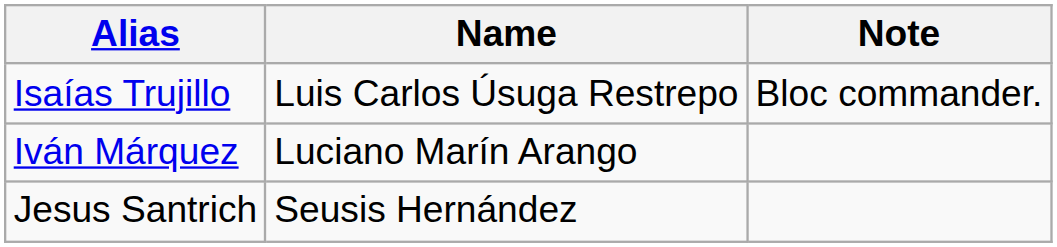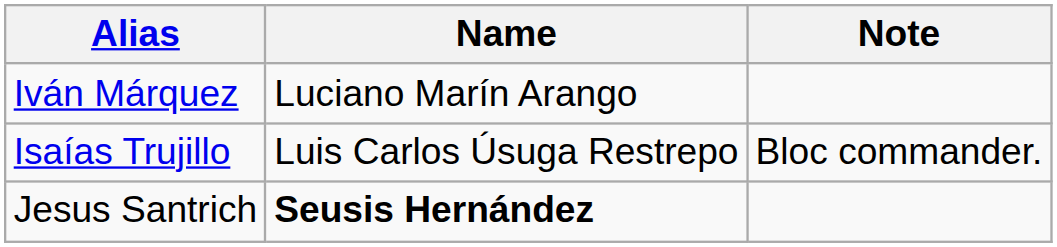 <table class="wikitable">
 <tr>
 <th><a href='#'>Alias</a></th>
 <th>Name</th>
 <th>Note</th>
 </tr>
 <tr>
+<td><a href='#'>Iván Márquez</a></td>
+<td>Luciano Marín Arango</td>
+<td></td>
+</tr>
+<tr>
 <td><a href='#'>Isaías Trujillo</a></td>
 <td>Luis Carlos Úsuga Restrepo</td>
 <td>Bloc commander.</td>
 </tr>
 <tr>
-<td><a href='#'>Iván Márquez</a></td>
-<td>Luciano Marín Arango</td>
-<td></td>
-</tr>
-<tr>
 <td>Jesus Santrich</td>
-<td>Seusis Hernández</td>
+<td><strong>Seusis Hernández</strong></td>
 </tr>
 </table>
